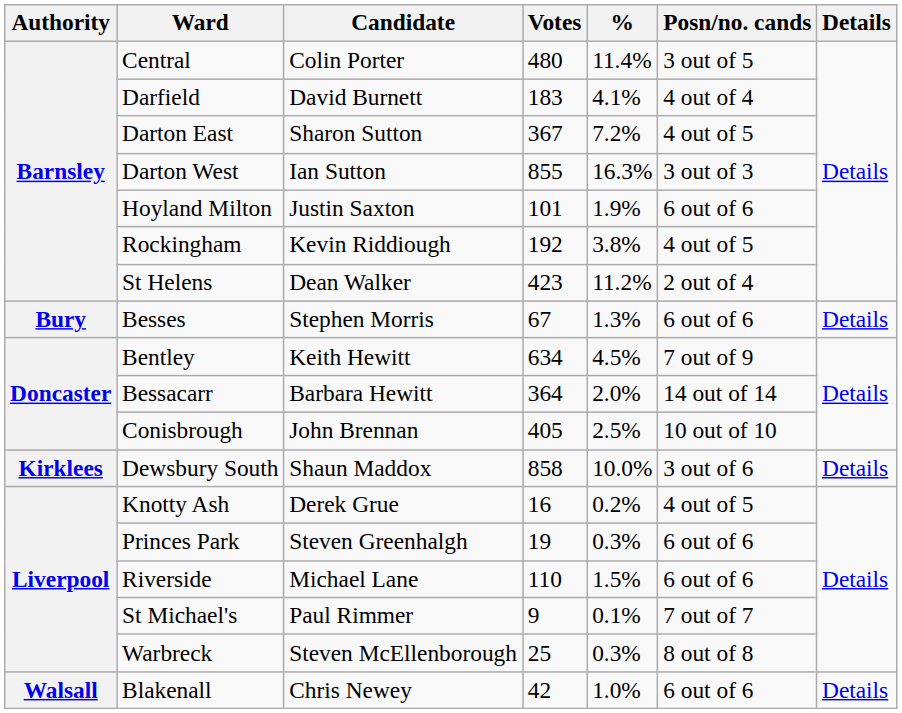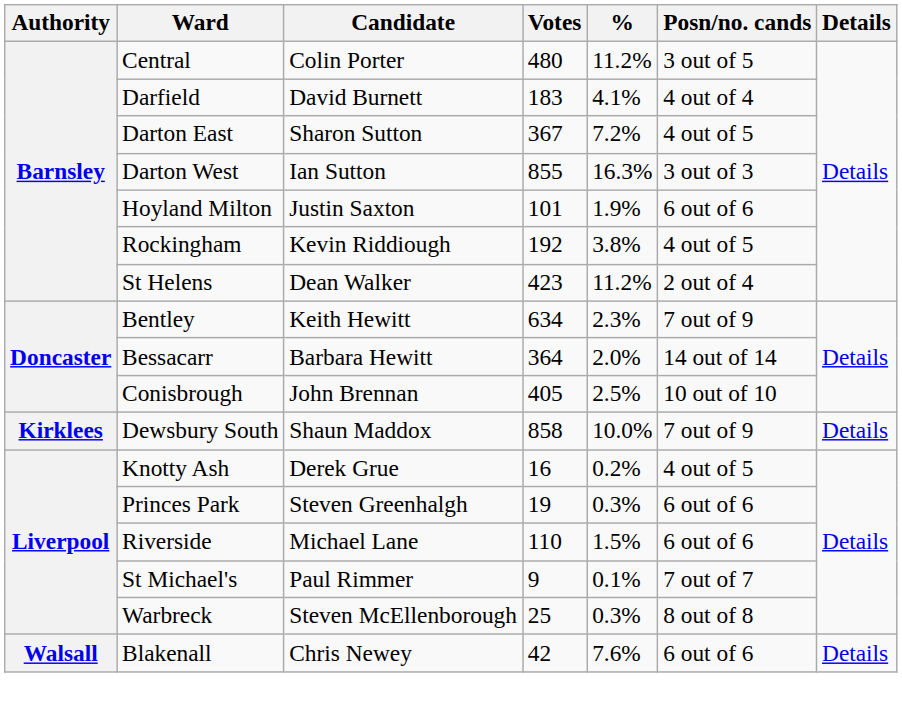 <table class="wikitable">
 <tr>
 <th>Authority</th>
 <th>Ward</th>
 <th>Candidate</th>
 <th>Votes</th>
 <th>%</th>
 <th>Posn/no. cands</th>
 <th>Details</th>
 </tr>
 <tr>
 <th rowspan=7><a href='#'>Barnsley</a></th>
 <td>Central</td>
 <td>Colin Porter</td>
 <td>480</td>
-<td>11.4%</td>
+<td>11.2%</td>
 <td>3 out of 5</td>
 <td rowspan=7><a href='#'>Details</a></td>
 </tr>
 <tr>
 <td>Darfield</td>
 <td>David Burnett</td>
 <td>183</td>
 <td>4.1%</td>
 <td>4 out of 4</td>
 </tr>
 <tr>
 <td>Darton East</td>
 <td>Sharon Sutton</td>
 <td>367</td>
 <td>7.2%</td>
 <td>4 out of 5</td>
 </tr>
 <tr>
 <td>Darton West</td>
 <td>Ian Sutton</td>
 <td>855</td>
 <td>16.3%</td>
 <td>3 out of 3</td>
 </tr>
 <tr>
 <td>Hoyland Milton</td>
 <td>Justin Saxton</td>
 <td>101</td>
 <td>1.9%</td>
 <td>6 out of 6</td>
 </tr>
 <tr>
 <td>Rockingham</td>
 <td>Kevin Riddiough</td>
 <td>192</td>
 <td>3.8%</td>
 <td>4 out of 5</td>
 </tr>
 <tr>
 <td>St Helens</td>
 <td>Dean Walker</td>
 <td>423</td>
 <td>11.2%</td>
 <td>2 out of 4</td>
 </tr>
 <tr>
-<th><a href='#'>Bury</a></th>
-<td>Besses</td>
-<td>Stephen Morris</td>
-<td>67</td>
-<td>1.3%</td>
-<td>6 out of 6</td>
-<td><a href='#'>Details</a></td>
-</tr>
-<tr>
 <th rowspan=3><a href='#'>Doncaster</a></th>
 <td>Bentley</td>
 <td>Keith Hewitt</td>
 <td>634</td>
-<td>4.5%</td>
+<td>2.3%</td>
 <td>7 out of 9</td>
 <td rowspan=3><a href='#'>Details</a></td>
 </tr>
 <tr>
 <td>Bessacarr</td>
 <td>Barbara Hewitt</td>
 <td>364</td>
 <td>2.0%</td>
 <td>14 out of 14</td>
 </tr>
 <tr>
 <td>Conisbrough</td>
 <td>John Brennan</td>
 <td>405</td>
 <td>2.5%</td>
 <td>10 out of 10</td>
 </tr>
 <tr>
 <th><a href='#'>Kirklees</a></th>
 <td>Dewsbury South</td>
 <td>Shaun Maddox</td>
 <td>858</td>
 <td>10.0%</td>
-<td>3 out of 6</td>
+<td>7 out of 9</td>
 <td><a href='#'>Details</a></td>
 </tr>
 <tr>
 <th rowspan=5><a href='#'>Liverpool</a></th>
 <td>Knotty Ash</td>
 <td>Derek Grue</td>
 <td>16</td>
 <td>0.2%</td>
 <td>4 out of 5</td>
 <td rowspan=5><a href='#'>Details</a></td>
 </tr>
 <tr>
 <td>Princes Park</td>
 <td>Steven Greenhalgh</td>
 <td>19</td>
 <td>0.3%</td>
 <td>6 out of 6</td>
 </tr>
 <tr>
 <td>Riverside</td>
 <td>Michael Lane</td>
 <td>110</td>
 <td>1.5%</td>
 <td>6 out of 6</td>
 </tr>
 <tr>
 <td>St Michael's</td>
 <td>Paul Rimmer</td>
 <td>9</td>
 <td>0.1%</td>
 <td>7 out of 7</td>
 </tr>
 <tr>
 <td>Warbreck</td>
 <td>Steven McEllenborough</td>
 <td>25</td>
 <td>0.3%</td>
 <td>8 out of 8</td>
 </tr>
 <tr>
 <th><a href='#'>Walsall</a></th>
 <td>Blakenall</td>
 <td>Chris Newey</td>
 <td>42</td>
-<td>1.0%</td>
+<td>7.6%</td>
 <td>6 out of 6</td>
 <td><a href='#'>Details</a></td>
 </tr>
 </table>
